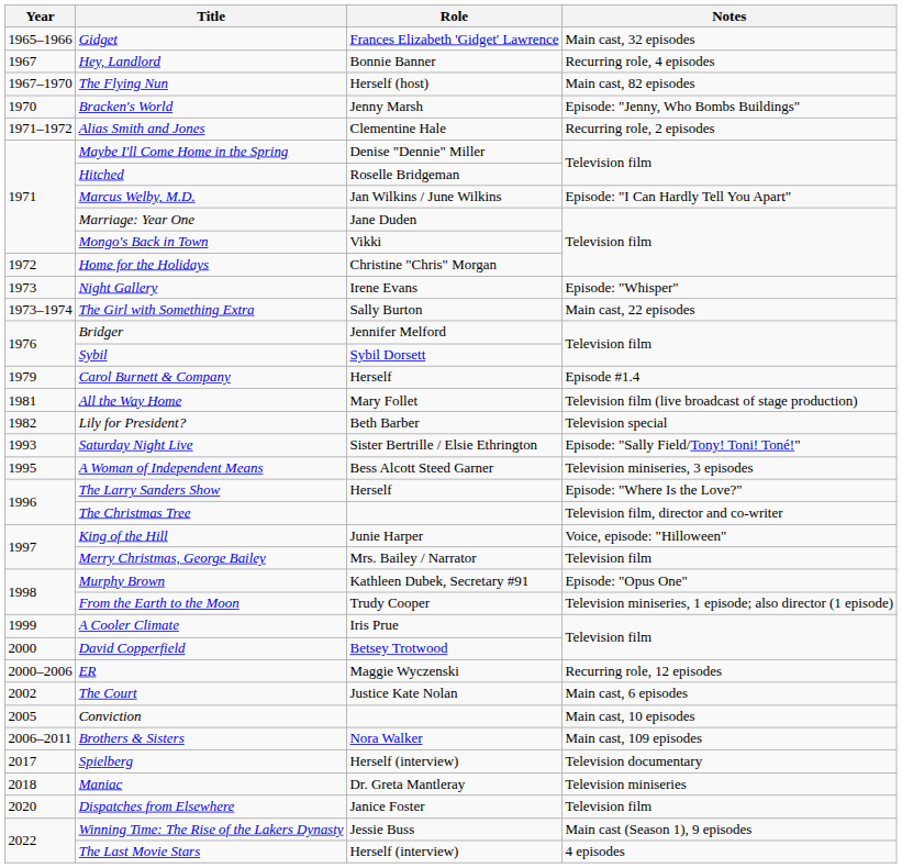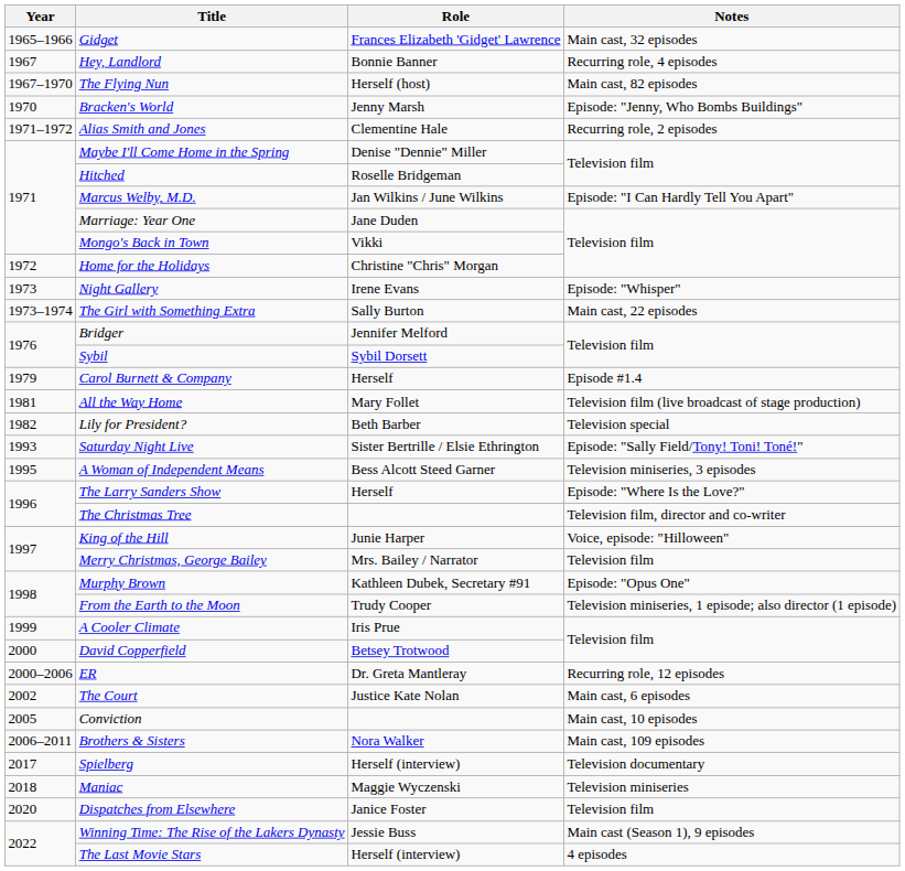 <table class="wikitable sortable">
 <tr>
 <th>Year</th>
 <th>Title</th>
 <th>Role</th>
 <th class="unsortable">Notes</th>
 </tr>
 <tr>
 <td>1965–1966</td>
 <td><em><a href='#'>Gidget</a></em></td>
 <td><a href='#'>Frances Elizabeth 'Gidget' Lawrence</a></td>
 <td>Main cast, 32 episodes</td>
 </tr>
 <tr>
 <td>1967</td>
 <td><em><a href='#'>Hey, Landlord</a></em></td>
 <td>Bonnie Banner</td>
 <td>Recurring role, 4 episodes</td>
 </tr>
 <tr>
 <td>1967–1970</td>
 <td><em><a href='#'>The Flying Nun</a></em></td>
 <td>Herself (host)</td>
 <td>Main cast, 82 episodes</td>
 </tr>
 <tr>
 <td>1970</td>
 <td><em><a href='#'>Bracken's World</a></em></td>
 <td>Jenny Marsh</td>
 <td>Episode: "Jenny, Who Bombs Buildings"</td>
 </tr>
 <tr>
 <td>1971–1972</td>
 <td><em><a href='#'>Alias Smith and Jones</a></em></td>
 <td>Clementine Hale</td>
 <td>Recurring role, 2 episodes</td>
 </tr>
 <tr>
 <td rowspan="5">1971</td>
 <td><em><a href='#'>Maybe I'll Come Home in the Spring</a></em></td>
 <td>Denise "Dennie" Miller</td>
 <td rowspan="2">Television film</td>
 </tr>
 <tr>
 <td><em><a href='#'>Hitched</a></em></td>
 <td>Roselle Bridgeman</td>
 </tr>
 <tr>
 <td><em><a href='#'>Marcus Welby, M.D.</a></em></td>
 <td>Jan Wilkins / June Wilkins</td>
 <td>Episode: "I Can Hardly Tell You Apart"</td>
 </tr>
 <tr>
 <td><em>Marriage: Year One</em></td>
 <td>Jane Duden</td>
 <td rowspan="3">Television film</td>
 </tr>
 <tr>
 <td><em><a href='#'>Mongo's Back in Town</a></em></td>
 <td>Vikki</td>
 </tr>
 <tr>
 <td>1972</td>
 <td><em><a href='#'>Home for the Holidays</a></em></td>
 <td>Christine "Chris" Morgan</td>
 </tr>
 <tr>
 <td>1973</td>
 <td><em><a href='#'>Night Gallery</a></em></td>
 <td>Irene Evans</td>
 <td>Episode: "Whisper"</td>
 </tr>
 <tr>
 <td>1973–1974</td>
 <td><em><a href='#'>The Girl with Something Extra</a></em></td>
 <td>Sally Burton</td>
 <td>Main cast, 22 episodes</td>
 </tr>
 <tr>
 <td rowspan="2">1976</td>
 <td><em>Bridger</em></td>
 <td>Jennifer Melford</td>
 <td rowspan="2">Television film</td>
 </tr>
 <tr>
 <td><em><a href='#'>Sybil</a></em></td>
 <td><a href='#'>Sybil Dorsett</a></td>
 </tr>
 <tr>
 <td>1979</td>
 <td><em><a href='#'>Carol Burnett & Company</a></em></td>
 <td>Herself</td>
 <td>Episode #1.4</td>
 </tr>
 <tr>
 <td>1981</td>
 <td><em><a href='#'>All the Way Home</a></em></td>
 <td>Mary Follet</td>
 <td>Television film (live broadcast of stage production)</td>
 </tr>
 <tr>
 <td>1982</td>
 <td><em>Lily for President?</em></td>
 <td>Beth Barber</td>
 <td>Television special</td>
 </tr>
 <tr>
 <td>1993</td>
 <td><em><a href='#'>Saturday Night Live</a></em></td>
 <td>Sister Bertrille / Elsie Ethrington</td>
 <td>Episode: "Sally Field/<a href='#'>Tony! Toni! Toné!</a>"</td>
 </tr>
 <tr>
 <td>1995</td>
 <td><em><a href='#'>A Woman of Independent Means</a></em></td>
 <td>Bess Alcott Steed Garner</td>
 <td>Television miniseries, 3 episodes</td>
 </tr>
 <tr>
 <td rowspan="2">1996</td>
 <td><em><a href='#'>The Larry Sanders Show</a></em></td>
 <td>Herself</td>
 <td>Episode: "Where Is the Love?"</td>
 </tr>
 <tr>
 <td><em><a href='#'>The Christmas Tree</a></em></td>
 <td></td>
 <td>Television film, director and co-writer</td>
 </tr>
 <tr>
 <td rowspan="2">1997</td>
 <td><em><a href='#'>King of the Hill</a></em></td>
 <td>Junie Harper</td>
 <td>Voice, episode: "Hilloween"</td>
 </tr>
 <tr>
 <td><em><a href='#'>Merry Christmas, George Bailey</a></em></td>
 <td>Mrs. Bailey / Narrator</td>
 <td>Television film</td>
 </tr>
 <tr>
 <td rowspan="2">1998</td>
 <td><em><a href='#'>Murphy Brown</a></em></td>
 <td>Kathleen Dubek, Secretary #91</td>
 <td>Episode: "Opus One"</td>
 </tr>
 <tr>
 <td><em><a href='#'>From the Earth to the Moon</a></em></td>
 <td>Trudy Cooper</td>
 <td>Television miniseries, 1 episode; also director (1 episode)</td>
 </tr>
 <tr>
 <td>1999</td>
 <td><em><a href='#'>A Cooler Climate</a></em></td>
 <td>Iris Prue</td>
 <td rowspan="2">Television film</td>
 </tr>
 <tr>
 <td>2000</td>
 <td><em><a href='#'>David Copperfield</a></em></td>
 <td><a href='#'>Betsey Trotwood</a></td>
 </tr>
 <tr>
 <td>2000–2006</td>
 <td><em><a href='#'>ER</a></em></td>
-<td>Maggie Wyczenski</td>
+<td>Dr. Greta Mantleray</td>
 <td>Recurring role, 12 episodes</td>
 </tr>
 <tr>
 <td>2002</td>
 <td><em><a href='#'>The Court</a></em></td>
 <td>Justice Kate Nolan</td>
 <td>Main cast, 6 episodes</td>
 </tr>
 <tr>
 <td>2005</td>
 <td><em>Conviction</em></td>
 <td></td>
 <td>Main cast, 10 episodes</td>
 </tr>
 <tr>
 <td>2006–2011</td>
 <td><em><a href='#'>Brothers & Sisters</a></em></td>
 <td><a href='#'>Nora Walker</a></td>
 <td>Main cast, 109 episodes</td>
 </tr>
 <tr>
 <td>2017</td>
 <td><em><a href='#'>Spielberg</a></em></td>
 <td>Herself (interview)</td>
 <td>Television documentary</td>
 </tr>
 <tr>
 <td>2018</td>
 <td><em><a href='#'>Maniac</a></em></td>
-<td>Dr. Greta Mantleray</td>
+<td>Maggie Wyczenski</td>
 <td>Television miniseries</td>
 </tr>
 <tr>
 <td>2020</td>
 <td><em><a href='#'>Dispatches from Elsewhere</a></em></td>
 <td>Janice Foster</td>
 <td>Television film</td>
 </tr>
 <tr>
 <td rowspan="2">2022</td>
 <td><em><a href='#'>Winning Time: The Rise of the Lakers Dynasty</a></em></td>
 <td>Jessie Buss</td>
 <td>Main cast (Season 1), 9 episodes</td>
 </tr>
 <tr>
 <td><em><a href='#'>The Last Movie Stars</a></em></td>
 <td>Herself (interview)</td>
 <td>4 episodes</td>
 </tr>
 </table>
